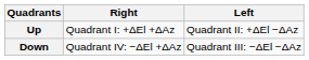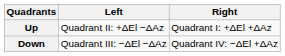 <table class="wikitable">
 <tr>
 <th>Quadrants</th>
+<th>Left</th>
 <th>Right</th>
-<th>Left</th>
 </tr>
 <tr>
 <th>Up</th>
+<td>Quadrant II: +ΔEl −ΔAz</td>
 <td>Quadrant I: +ΔEl +ΔAz</td>
-<td>Quadrant II: +ΔEl −ΔAz</td>
 </tr>
 <tr>
 <th>Down</th>
+<td>Quadrant III: −ΔEl −ΔAz</td>
 <td>Quadrant IV: −ΔEl +ΔAz</td>
-<td>Quadrant III: −ΔEl −ΔAz</td>
 </tr>
 </table>
